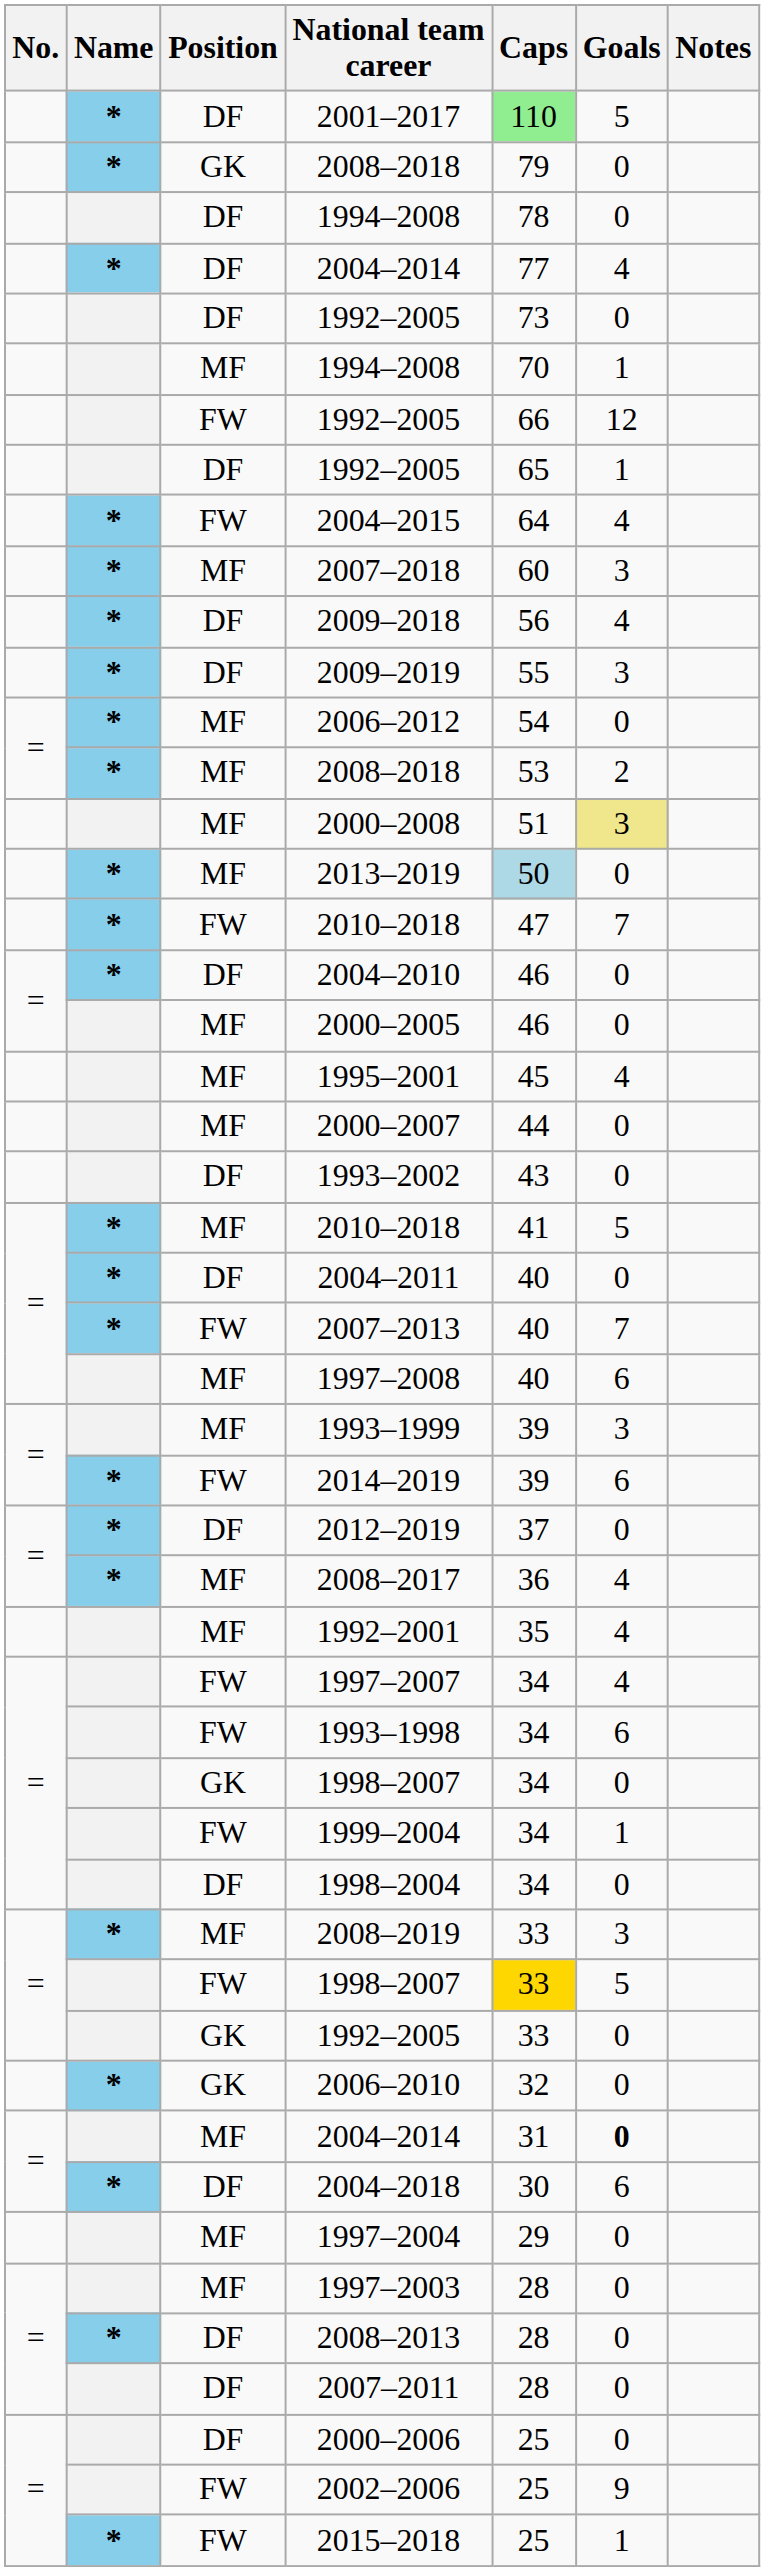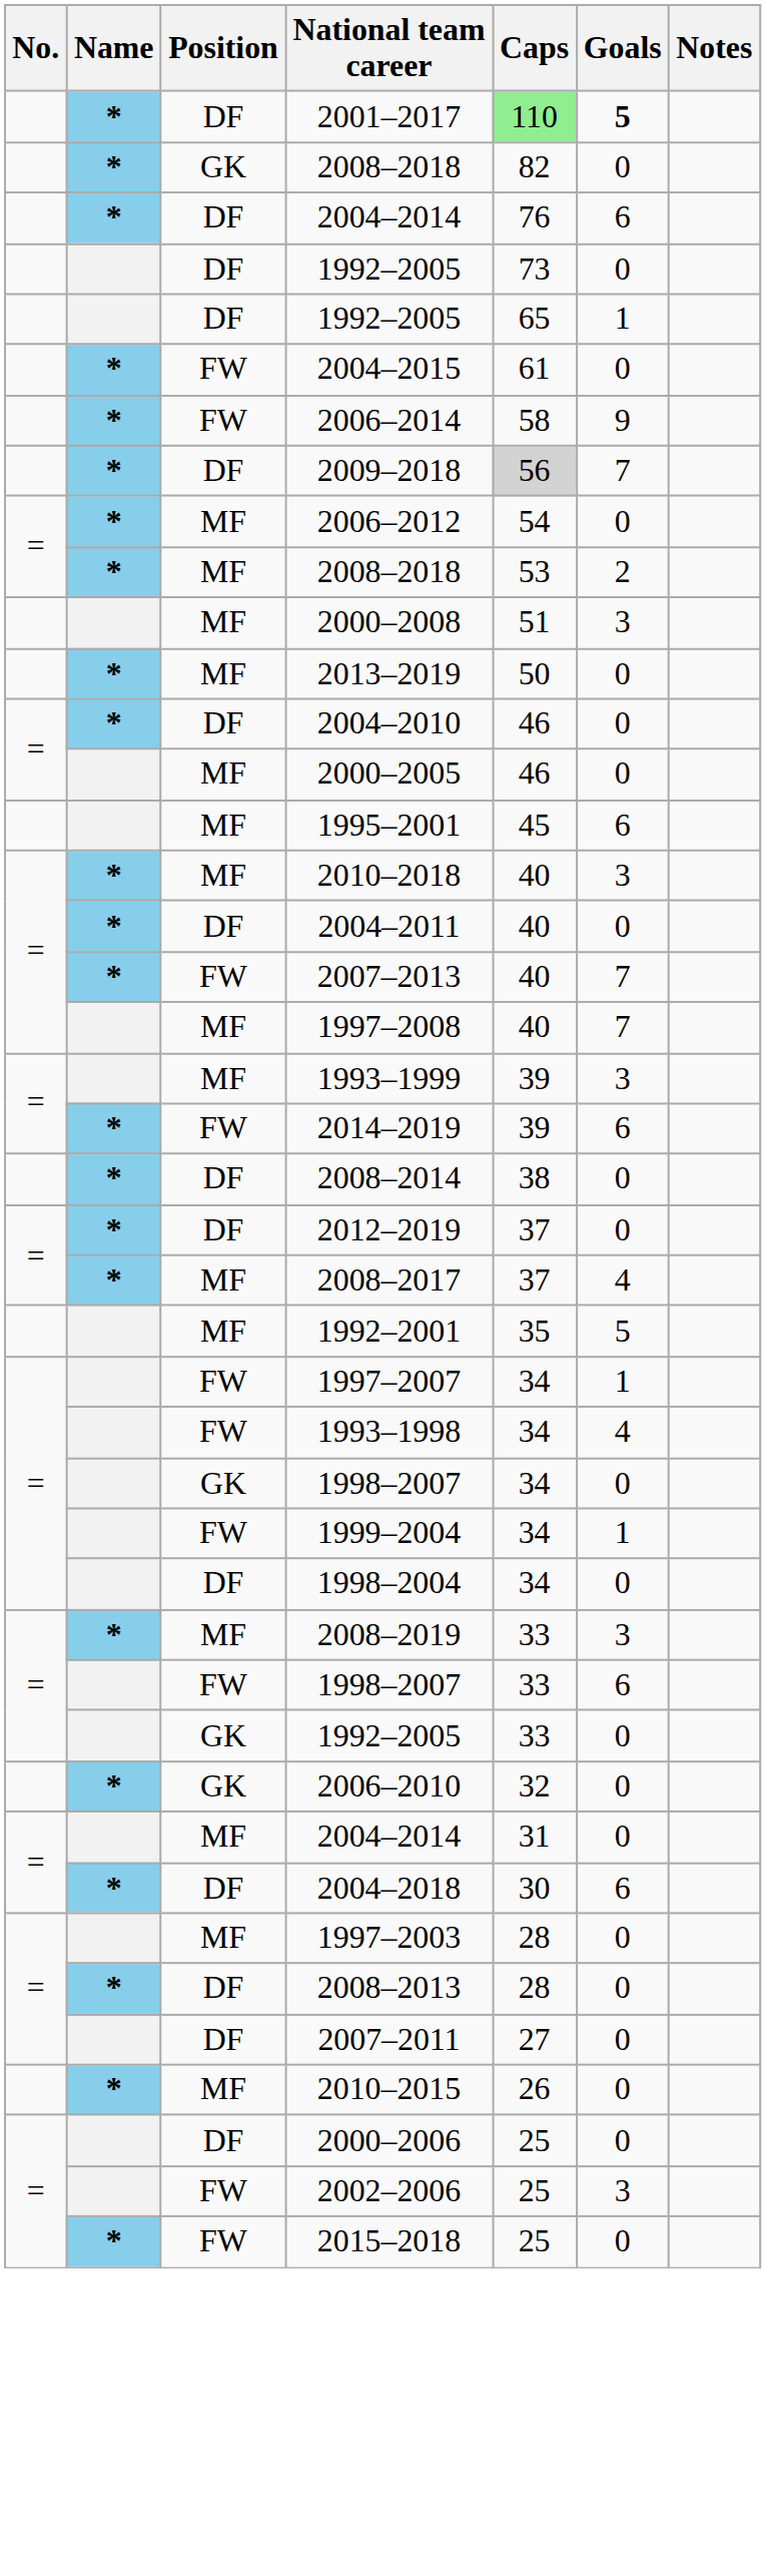 <table class="wikitable plainrowheaders sortable" style="text-align: center;">
 <tr>
 <th scope="col" class="unsortable">No.</th>
 <th scope="col">Name</th>
 <th scope="col">Position</th>
 <th scope="col">National team <br> career</th>
 <th scope="col">Caps</th>
 <th scope="col">Goals</th>
 <th scope="col" class="unsortable">Notes</th>
 </tr>
 <tr>
 <td></td>
 <th scope="row" style="background:#87CEEB;">*</th>
 <td>DF</td>
 <td align="center">2001–2017</td>
 <td align="center" style="background: lightgreen;">110</td>
-<td align="center">5</td>
+<td align="center"><strong>5</strong></td>
 <td></td>
 </tr>
 <tr>
 <td></td>
 <th scope="row" style="background:#87CEEB;">*</th>
 <td>GK</td>
 <td align="center">2008–2018</td>
-<td align="center">79</td>
-<td align="center">0</td>
-<td></td>
-</tr>
-<tr>
-<td></td>
-<th scope="row"></th>
-<td>DF</td>
-<td align="center">1994–2008</td>
-<td align="center">78</td>
+<td align="center">82</td>
 <td align="center">0</td>
 <td></td>
 </tr>
 <tr>
 <td></td>
 <th scope="row" style="background:#87CEEB;">*</th>
 <td>DF</td>
 <td align="center">2004–2014</td>
-<td align="center">77</td>
-<td align="center">4</td>
+<td align="center">76</td>
+<td align="center">6</td>
 <td></td>
 </tr>
 <tr>
 <td></td>
 <th scope="row"></th>
 <td>DF</td>
 <td align="center">1992–2005</td>
 <td align="center">73</td>
 <td align="center">0</td>
-<td></td>
-</tr>
-<tr>
-<td></td>
-<th scope="row"></th>
-<td>MF</td>
-<td align="center">1994–2008</td>
-<td align="center">70</td>
-<td align="center">1</td>
-<td></td>
-</tr>
-<tr>
-<td></td>
-<th scope="row"></th>
-<td>FW</td>
-<td align="center">1992–2005</td>
-<td align="center">66</td>
-<td align="center">12</td>
 <td></td>
 </tr>
 <tr>
 <td></td>
 <th scope="row"></th>
 <td>DF</td>
 <td align="center">1992–2005</td>
 <td align="center">65</td>
 <td align="center">1</td>
 <td></td>
 </tr>
 <tr>
 <td></td>
 <th scope="row" style="background:#87CEEB;">*</th>
 <td>FW</td>
 <td align="center">2004–2015</td>
-<td align="center">64</td>
-<td align="center">4</td>
+<td align="center">61</td>
+<td align="center">0</td>
 <td></td>
 </tr>
 <tr>
 <td></td>
 <th scope="row" style="background:#87CEEB;">*</th>
-<td>MF</td>
-<td align="center">2007–2018</td>
-<td align="center">60</td>
-<td align="center">3</td>
+<td>FW</td>
+<td align="center">2006–2014</td>
+<td align="center">58</td>
+<td align="center">9</td>
 <td></td>
 </tr>
 <tr>
 <td></td>
 <th scope="row" style="background:#87CEEB;">*</th>
 <td>DF</td>
 <td align="center">2009–2018</td>
-<td align="center">56</td>
-<td align="center">4</td>
-<td></td>
-</tr>
-<tr>
-<td></td>
-<th scope="row" style="background:#87CEEB;">*</th>
-<td>DF</td>
-<td align="center">2009–2019</td>
-<td align="center">55</td>
-<td align="center">3</td>
+<td align="center" style="background: lightgrey;">56</td>
+<td align="center">7</td>
 <td></td>
 </tr>
 <tr>
 <td rowspan=2>=</td>
 <th scope="row" style="background:#87CEEB;">*</th>
 <td>MF</td>
 <td align="center">2006–2012</td>
 <td align="center">54</td>
 <td align="center">0</td>
 <td></td>
 </tr>
 <tr>
 <th scope="row" style="background:#87CEEB;">*</th>
 <td>MF</td>
 <td align="center">2008–2018</td>
 <td align="center">53</td>
 <td align="center">2</td>
 <td></td>
 </tr>
 <tr>
 <td></td>
 <th scope="row"></th>
 <td>MF</td>
 <td align="center">2000–2008</td>
 <td align="center">51</td>
-<td align="center" style="background: khaki;">3</td>
+<td align="center">3</td>
 <td></td>
 </tr>
 <tr>
 <td></td>
 <th scope="row" style="background:#87CEEB;">*</th>
 <td>MF</td>
 <td align="center">2013–2019</td>
-<td align="center" style="background: lightblue;">50</td>
+<td align="center">50</td>
 <td align="center">0</td>
-<td></td>
-</tr>
-<tr>
-<td></td>
-<th scope="row" style="background:#87CEEB;">*</th>
-<td>FW</td>
-<td align="center">2010–2018</td>
-<td align="center">47</td>
-<td align="center">7</td>
 <td></td>
 </tr>
 <tr>
 <td rowspan=2>=</td>
 <th scope="row" style="background:#87CEEB;">*</th>
 <td>DF</td>
 <td align="center">2004–2010</td>
 <td align="center">46</td>
 <td align="center">0</td>
 <td></td>
 </tr>
 <tr>
 <th scope="row"></th>
 <td>MF</td>
 <td align="center">2000–2005</td>
 <td align="center">46</td>
 <td align="center">0</td>
 <td></td>
 </tr>
 <tr>
 <td></td>
 <th scope="row"></th>
 <td>MF</td>
 <td align="center">1995–2001</td>
 <td align="center">45</td>
-<td align="center">4</td>
-<td></td>
-</tr>
-<tr>
-<td></td>
-<th scope="row"></th>
-<td>MF</td>
-<td align="center">2000–2007</td>
-<td align="center">44</td>
-<td align="center">0</td>
-<td></td>
-</tr>
-<tr>
-<td></td>
-<th scope="row"></th>
-<td>DF</td>
-<td align="center">1993–2002</td>
-<td align="center">43</td>
-<td align="center">0</td>
+<td align="center">6</td>
 <td></td>
 </tr>
 <tr>
 <td rowspan=4>=</td>
 <th scope="row" style="background:#87CEEB;">*</th>
 <td>MF</td>
 <td align="center">2010–2018</td>
-<td align="center">41</td>
-<td align="center">5</td>
+<td align="center">40</td>
+<td align="center">3</td>
 <td></td>
 </tr>
 <tr>
 <th scope="row" style="background:#87CEEB;">*</th>
 <td>DF</td>
 <td align="center">2004–2011</td>
 <td align="center">40</td>
 <td align="center">0</td>
 <td></td>
 </tr>
 <tr>
 <th scope="row" style="background:#87CEEB;">*</th>
 <td>FW</td>
 <td align="center">2007–2013</td>
 <td align="center">40</td>
 <td align="center">7</td>
 <td></td>
 </tr>
 <tr>
 <th scope="row"></th>
 <td>MF</td>
 <td align="center">1997–2008</td>
 <td align="center">40</td>
-<td align="center">6</td>
+<td align="center">7</td>
 <td></td>
 </tr>
 <tr>
 <td rowspan=2>=</td>
 <th scope="row"></th>
 <td>MF</td>
 <td align="center">1993–1999</td>
 <td align="center">39</td>
 <td align="center">3</td>
 <td></td>
 </tr>
 <tr>
 <th scope="row" style="background:#87CEEB;">*</th>
 <td>FW</td>
 <td align="center">2014–2019</td>
 <td align="center">39</td>
 <td align="center">6</td>
 <td></td>
 </tr>
 <tr>
+<td></td>
+<th scope="row" style="background:#87CEEB;">*</th>
+<td>DF</td>
+<td align="center">2008–2014</td>
+<td align="center">38</td>
+<td align="center">0</td>
+<td></td>
+</tr>
+<tr>
 <td rowspan=2>=</td>
 <th scope="row" style="background:#87CEEB;">*</th>
 <td>DF</td>
 <td align="center">2012–2019</td>
 <td align="center">37</td>
 <td align="center">0</td>
 <td></td>
 </tr>
 <tr>
 <th scope="row" style="background:#87CEEB;">*</th>
 <td>MF</td>
 <td align="center">2008–2017</td>
-<td align="center">36</td>
+<td align="center">37</td>
 <td align="center">4</td>
 <td></td>
 </tr>
 <tr>
 <td></td>
 <th scope="row"></th>
 <td>MF</td>
 <td align="center">1992–2001</td>
 <td align="center">35</td>
-<td align="center">4</td>
+<td align="center">5</td>
 <td></td>
 </tr>
 <tr>
 <td rowspan=5>=</td>
 <th scope="row"></th>
 <td>FW</td>
 <td align="center">1997–2007</td>
 <td align="center">34</td>
-<td align="center">4</td>
+<td align="center">1</td>
 <td></td>
 </tr>
 <tr>
 <th scope="row"></th>
 <td>FW</td>
 <td align="center">1993–1998</td>
 <td align="center">34</td>
-<td align="center">6</td>
+<td align="center">4</td>
 <td></td>
 </tr>
 <tr>
 <th scope="row"></th>
 <td>GK</td>
 <td align="center">1998–2007</td>
 <td align="center">34</td>
 <td align="center">0</td>
 <td></td>
 </tr>
 <tr>
 <th scope="row"></th>
 <td>FW</td>
 <td align="center">1999–2004</td>
 <td align="center">34</td>
 <td align="center">1</td>
 <td></td>
 </tr>
 <tr>
 <th scope="row"></th>
 <td>DF</td>
 <td align="center">1998–2004</td>
 <td align="center">34</td>
 <td align="center">0</td>
 <td></td>
 </tr>
 <tr>
 <td rowspan=3>=</td>
 <th scope="row" style="background:#87CEEB;">*</th>
 <td>MF</td>
 <td align="center">2008–2019</td>
 <td align="center">33</td>
 <td align="center">3</td>
 <td></td>
 </tr>
 <tr>
 <th scope="row"></th>
 <td>FW</td>
 <td align="center">1998–2007</td>
-<td align="center" style="background: gold;">33</td>
-<td align="center">5</td>
+<td align="center">33</td>
+<td align="center">6</td>
 <td></td>
 </tr>
 <tr>
 <th scope="row"></th>
 <td>GK</td>
 <td align="center">1992–2005</td>
 <td align="center">33</td>
 <td align="center">0</td>
 <td></td>
 </tr>
 <tr>
 <td></td>
 <th scope="row" style="background:#87CEEB;">*</th>
 <td>GK</td>
 <td align="center">2006–2010</td>
 <td align="center">32</td>
 <td align="center">0</td>
 <td></td>
 </tr>
 <tr>
 <td rowspan=2>=</td>
 <th scope="row"></th>
 <td>MF</td>
 <td align="center">2004–2014</td>
 <td align="center">31</td>
-<td align="center"><strong>0</strong></td>
+<td align="center">0</td>
 <td></td>
 </tr>
 <tr>
 <th scope="row" style="background:#87CEEB;">*</th>
 <td>DF</td>
 <td align="center">2004–2018</td>
 <td align="center">30</td>
 <td align="center">6</td>
-<td></td>
-</tr>
-<tr>
-<td></td>
-<th scope="row"></th>
-<td>MF</td>
-<td align="center">1997–2004</td>
-<td align="center">29</td>
-<td align="center">0</td>
 <td></td>
 </tr>
 <tr>
 <td rowspan=3>=</td>
 <th scope="row"></th>
 <td>MF</td>
 <td align="center">1997–2003</td>
 <td align="center">28</td>
 <td align="center">0</td>
 <td></td>
 </tr>
 <tr>
 <th scope="row" style="background:#87CEEB;">*</th>
 <td>DF</td>
 <td align="center">2008–2013</td>
 <td align="center">28</td>
 <td align="center">0</td>
 <td></td>
 </tr>
 <tr>
 <th scope="row"></th>
 <td>DF</td>
 <td align="center">2007–2011</td>
-<td align="center">28</td>
+<td align="center">27</td>
+<td align="center">0</td>
+<td></td>
+</tr>
+<tr>
+<td></td>
+<th scope="row" style="background:#87CEEB;">*</th>
+<td>MF</td>
+<td align="center">2010–2015</td>
+<td align="center">26</td>
 <td align="center">0</td>
 <td></td>
 </tr>
 <tr>
 <td rowspan=3>=</td>
 <th scope="row"></th>
 <td>DF</td>
 <td align="center">2000–2006</td>
 <td align="center">25</td>
 <td align="center">0</td>
 <td></td>
 </tr>
 <tr>
 <th scope="row"></th>
 <td>FW</td>
 <td align="center">2002–2006</td>
 <td align="center">25</td>
-<td align="center">9</td>
+<td align="center">3</td>
 <td></td>
 </tr>
 <tr>
 <th scope="row" style="background:#87CEEB;">*</th>
 <td>FW</td>
 <td align="center">2015–2018</td>
 <td align="center">25</td>
-<td align="center">1</td>
+<td align="center">0</td>
 <td></td>
 </tr>
 </table>
